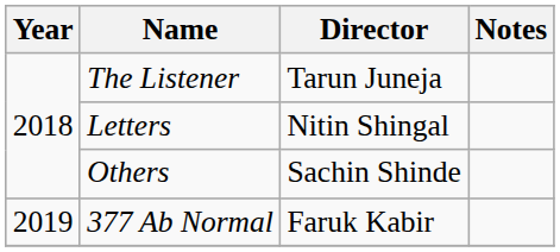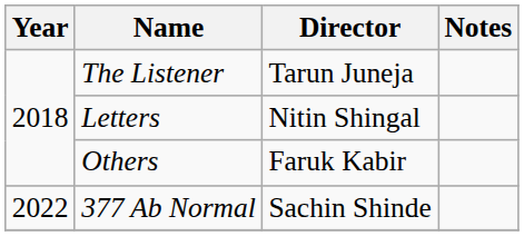 <table class="wikitable">
 <tr>
 <th>Year</th>
 <th>Name</th>
 <th>Director</th>
 <th>Notes</th>
 </tr>
 <tr>
 <td rowspan="3">2018</td>
 <td><em>The Listener</em></td>
 <td>Tarun Juneja</td>
 <td></td>
 </tr>
 <tr>
 <td><em>Letters</em></td>
 <td>Nitin Shingal</td>
 <td></td>
 </tr>
 <tr>
 <td><em>Others</em></td>
-<td>Sachin Shinde</td>
+<td>Faruk Kabir</td>
 <td></td>
 </tr>
 <tr>
-<td>2019</td>
+<td>2022</td>
 <td><em>377 Ab Normal</em></td>
-<td>Faruk Kabir</td>
+<td>Sachin Shinde</td>
 <td></td>
 </tr>
 <tr>
 </tr>
 </table>
